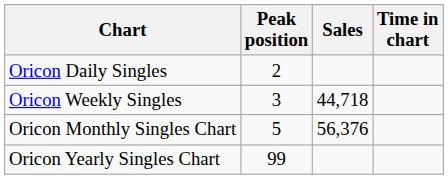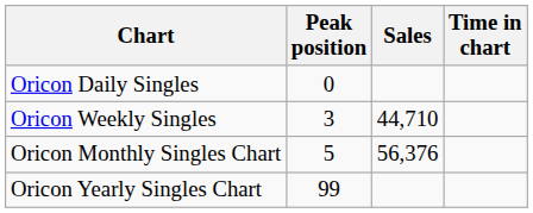 <table class="wikitable">
 <tr>
 <th align="left">Chart</th>
 <th align="center">Peak<br>position</th>
 <th align="center">Sales</th>
 <th align="center">Time in<br>chart</th>
 </tr>
 <tr>
 <td align="left"><a href='#'>Oricon</a> Daily Singles</td>
-<td align="center">2</td>
+<td align="center">0</td>
 <td align=""></td>
 <td align=""></td>
 </tr>
 <tr>
 <td align="left"><a href='#'>Oricon</a> Weekly Singles</td>
 <td align="center">3</td>
-<td align="center">44,718</td>
+<td align="center">44,710</td>
 <td align=""></td>
 </tr>
 <tr>
 <td align="left">Oricon Monthly Singles Chart</td>
 <td align="center">5</td>
 <td align="center">56,376</td>
 <td align=""></td>
 </tr>
 <tr>
 <td align="left">Oricon Yearly Singles Chart</td>
 <td align="center">99</td>
 <td align="center"></td>
 <td align=""></td>
 </tr>
 </table>
